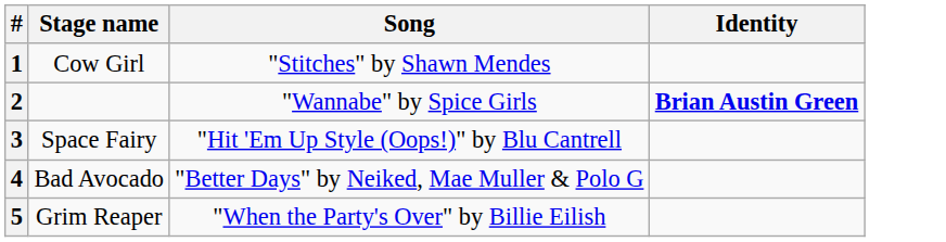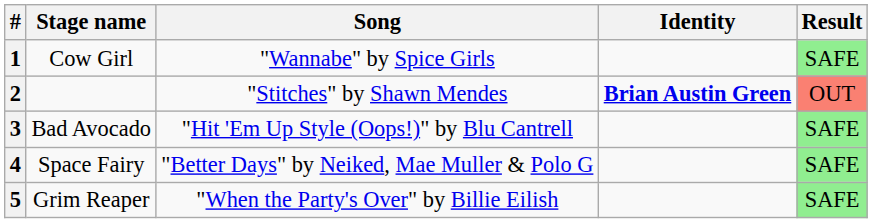 <table class="wikitable plainrowheaders" style="text-align: center;">
 <tr>
 <th>#</th>
 <th>Stage name</th>
 <th>Song</th>
 <th>Identity</th>
+<th>Result</th>
 </tr>
 <tr>
 <th>1</th>
 <td>Cow Girl</td>
-<td>"<a href='#'>Stitches</a>" by <a href='#'>Shawn Mendes</a></td>
+<td>"<a href='#'>Wannabe</a>" by <a href='#'>Spice Girls</a></td>
 <td></td>
+<td bgcolor=lightgreen>SAFE</td>
 </tr>
 <tr>
 <th>2</th>
 <td></td>
-<td>"<a href='#'>Wannabe</a>" by <a href='#'>Spice Girls</a></td>
+<td>"<a href='#'>Stitches</a>" by <a href='#'>Shawn Mendes</a></td>
 <td><strong><a href='#'>Brian Austin Green</a></strong></td>
+<td bgcolor=salmon>OUT</td>
 </tr>
 <tr>
 <th>3</th>
-<td>Space Fairy</td>
+<td>Bad Avocado</td>
 <td>"<a href='#'>Hit 'Em Up Style (Oops!)</a>" by <a href='#'>Blu Cantrell</a></td>
 <td></td>
+<td bgcolor=lightgreen>SAFE</td>
 </tr>
 <tr>
 <th>4</th>
-<td>Bad Avocado</td>
+<td>Space Fairy</td>
 <td>"<a href='#'>Better Days</a>" by <a href='#'>Neiked</a>, <a href='#'>Mae Muller</a> & <a href='#'>Polo G</a></td>
 <td></td>
+<td bgcolor=lightgreen>SAFE</td>
 </tr>
 <tr>
 <th>5</th>
 <td>Grim Reaper</td>
 <td>"<a href='#'>When the Party's Over</a>" by <a href='#'>Billie Eilish</a></td>
 <td></td>
+<td bgcolor=lightgreen>SAFE</td>
 </tr>
 </table>
